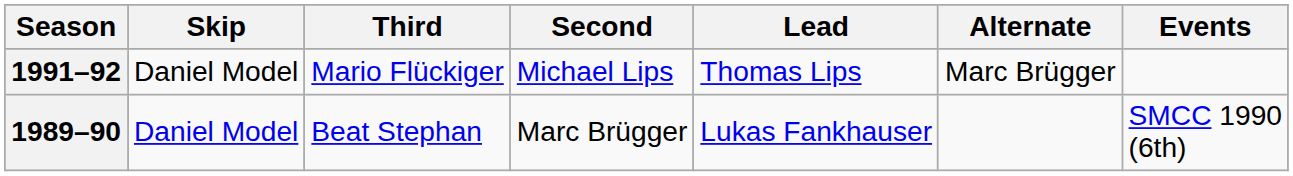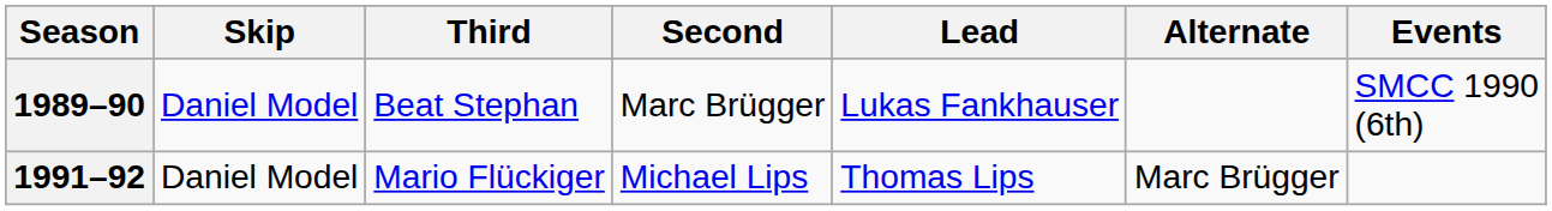 <table class="wikitable">
 <tr>
 <th scope="col">Season</th>
 <th scope="col">Skip</th>
 <th scope="col">Third</th>
 <th scope="col">Second</th>
 <th scope="col">Lead</th>
 <th scope="col">Alternate</th>
 <th scope="col">Events</th>
 </tr>
 <tr>
+<th scope="row">1989–90</th>
+<td><a href='#'>Daniel Model</a></td>
+<td><a href='#'>Beat Stephan</a></td>
+<td>Marc Brügger</td>
+<td><a href='#'>Lukas Fankhauser</a></td>
+<td></td>
+<td><a href='#'>SMCC</a> 1990 <br> (6th)</td>
+</tr>
+<tr>
 <th scope="row">1991–92</th>
 <td>Daniel Model</td>
 <td><a href='#'>Mario Flückiger</a></td>
 <td><a href='#'>Michael Lips</a></td>
 <td><a href='#'>Thomas Lips</a></td>
 <td>Marc Brügger</td>
 <td> </td>
 </tr>
-<tr>
-<th scope="row">1989–90</th>
-<td><a href='#'>Daniel Model</a></td>
-<td><a href='#'>Beat Stephan</a></td>
-<td>Marc Brügger</td>
-<td><a href='#'>Lukas Fankhauser</a></td>
-<td></td>
-<td><a href='#'>SMCC</a> 1990 <br> (6th)</td>
-</tr>
 </table>
